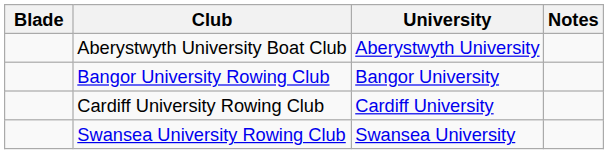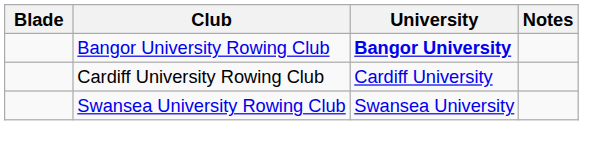 <table class=wikitable style=font-size:95%>
 <tr style="vertical-align:top; text-align:center;">
 <th style="width:50px;">Blade</th>
 <th>Club</th>
 <th>University</th>
 <th>Notes</th>
 </tr>
 <tr valign=top>
 <td align=center></td>
-<td>Aberystwyth University Boat Club</td>
-<td><a href='#'>Aberystwyth University</a></td>
-<td></td>
-</tr>
-<tr valign=top>
-<td align=center></td>
 <td><a href='#'>Bangor University Rowing Club</a></td>
-<td><a href='#'>Bangor University</a></td>
+<td><strong><a href='#'>Bangor University</a></strong></td>
 <td></td>
 </tr>
 <tr valign=top>
 <td align=center></td>
 <td>Cardiff University Rowing Club</td>
 <td><a href='#'>Cardiff University</a></td>
 <td></td>
 </tr>
 <tr valign=top>
 <td align=center></td>
 <td><a href='#'>Swansea University Rowing Club</a></td>
 <td><a href='#'>Swansea University</a></td>
 <td></td>
 </tr>
 </table>
